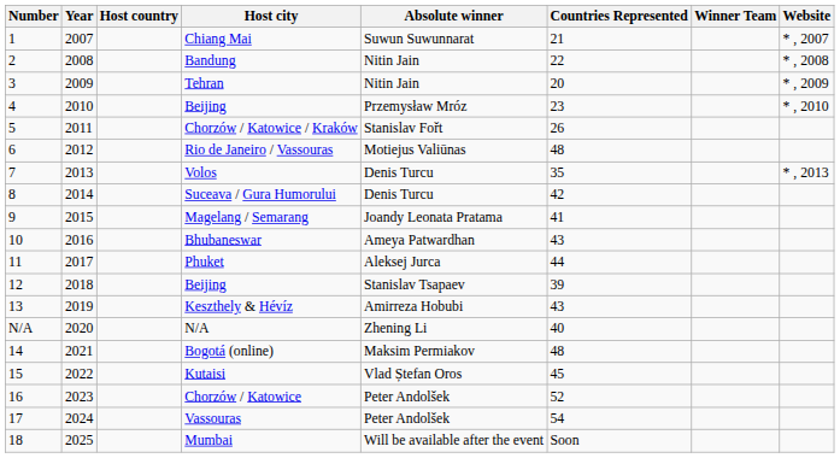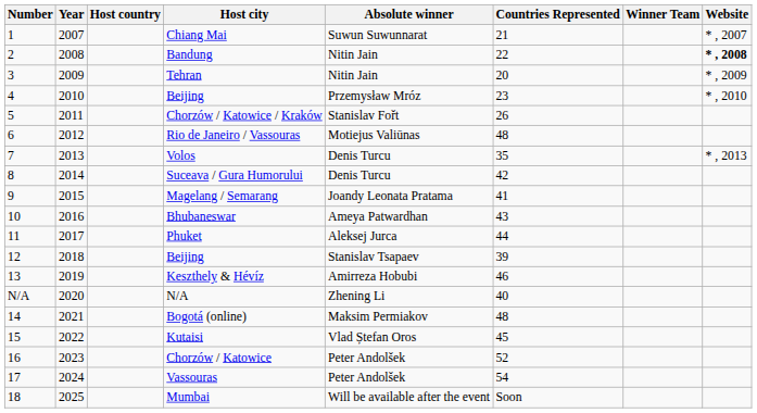 <table class="wikitable">
 <tr>
 <th>Number</th>
 <th>Year</th>
 <th>Host country</th>
 <th>Host city</th>
 <th>Absolute winner</th>
 <th>Countries Represented</th>
 <th>Winner Team</th>
 <th>Website</th>
 </tr>
 <tr>
 <td>1</td>
 <td>2007</td>
 <td></td>
 <td><a href='#'>Chiang Mai</a></td>
 <td> Suwun Suwunnarat</td>
 <td>21</td>
 <td></td>
 <td>* , 2007</td>
 </tr>
 <tr>
 <td>2</td>
 <td>2008</td>
 <td></td>
 <td><a href='#'>Bandung</a></td>
 <td> Nitin Jain</td>
 <td>22</td>
 <td></td>
-<td>* , 2008</td>
+<td><strong>* , 2008</strong></td>
 </tr>
 <tr>
 <td>3</td>
 <td>2009</td>
 <td></td>
 <td><a href='#'>Tehran</a></td>
 <td> Nitin Jain</td>
 <td>20</td>
 <td></td>
 <td>* , 2009</td>
 </tr>
 <tr>
 <td>4</td>
 <td>2010</td>
 <td></td>
 <td><a href='#'>Beijing</a></td>
 <td> Przemysław Mróz</td>
 <td>23</td>
 <td></td>
 <td>* , 2010</td>
 </tr>
 <tr>
 <td>5</td>
 <td>2011</td>
 <td></td>
 <td><a href='#'>Chorzów</a> / <a href='#'>Katowice</a> / <a href='#'>Kraków</a></td>
 <td> Stanislav Fořt</td>
 <td>26</td>
 <td></td>
 <td></td>
 </tr>
 <tr>
 <td>6</td>
 <td>2012</td>
 <td></td>
 <td><a href='#'>Rio de Janeiro</a> / <a href='#'>Vassouras</a></td>
 <td> Motiejus Valiūnas</td>
 <td>48</td>
 <td></td>
 <td></td>
 </tr>
 <tr>
 <td>7</td>
 <td>2013</td>
 <td></td>
 <td><a href='#'>Volos</a></td>
 <td> Denis Turcu</td>
 <td>35</td>
 <td></td>
 <td>*  , 2013</td>
 </tr>
 <tr>
 <td>8</td>
 <td>2014</td>
 <td></td>
 <td><a href='#'>Suceava</a> / <a href='#'>Gura Humorului</a></td>
 <td> Denis Turcu</td>
 <td>42</td>
 <td></td>
 <td></td>
 </tr>
 <tr>
 <td>9</td>
 <td>2015</td>
 <td></td>
 <td><a href='#'>Magelang</a> / <a href='#'>Semarang</a></td>
 <td> Joandy Leonata Pratama</td>
 <td>41</td>
 <td></td>
 <td></td>
 </tr>
 <tr>
 <td>10</td>
 <td>2016</td>
 <td></td>
 <td><a href='#'>Bhubaneswar</a></td>
 <td> Ameya Patwardhan</td>
 <td>43</td>
 <td></td>
 <td></td>
 </tr>
 <tr>
 <td>11</td>
 <td>2017</td>
 <td></td>
 <td><a href='#'>Phuket</a></td>
 <td> Aleksej Jurca</td>
 <td>44</td>
 <td></td>
 <td></td>
 </tr>
 <tr>
 <td>12</td>
 <td>2018</td>
 <td></td>
 <td><a href='#'>Beijing</a></td>
 <td> Stanislav Tsapaev</td>
 <td>39</td>
 <td></td>
 <td> </td>
 </tr>
 <tr>
 <td>13</td>
 <td>2019</td>
 <td></td>
 <td><a href='#'>Keszthely</a> & <a href='#'>Hévíz</a></td>
 <td> Amirreza Hobubi</td>
-<td>43</td>
+<td>46</td>
 <td></td>
 <td></td>
 </tr>
 <tr>
 <td>N/A</td>
 <td>2020</td>
 <td></td>
 <td>N/A</td>
 <td> Zhening Li</td>
 <td>40</td>
 <td></td>
 <td></td>
 </tr>
 <tr>
 <td>14</td>
 <td>2021</td>
 <td></td>
 <td><a href='#'>Bogotá</a> (online)</td>
 <td> Maksim Permiakov</td>
 <td>48</td>
 <td></td>
 <td></td>
 </tr>
 <tr>
 <td>15</td>
 <td>2022</td>
 <td></td>
 <td><a href='#'>Kutaisi</a></td>
 <td> Vlad Ștefan Oros</td>
 <td>45</td>
 <td></td>
 <td></td>
 </tr>
 <tr>
 <td>16</td>
 <td>2023</td>
 <td></td>
 <td><a href='#'>Chorzów</a> / <a href='#'>Katowice</a></td>
 <td> Peter Andolšek</td>
 <td>52</td>
 <td></td>
 <td></td>
 </tr>
 <tr>
 <td>17</td>
 <td>2024</td>
 <td></td>
 <td><a href='#'>Vassouras</a></td>
 <td> Peter Andolšek</td>
 <td>54</td>
 <td></td>
 <td></td>
 </tr>
 <tr>
 <td>18</td>
 <td>2025</td>
 <td></td>
 <td><a href='#'>Mumbai</a></td>
 <td>Will be available after the event</td>
 <td>Soon</td>
 <td></td>
 <td></td>
 </tr>
 </table>
